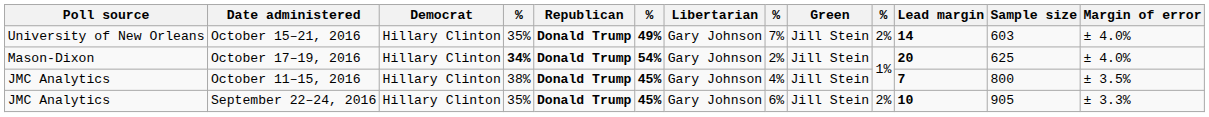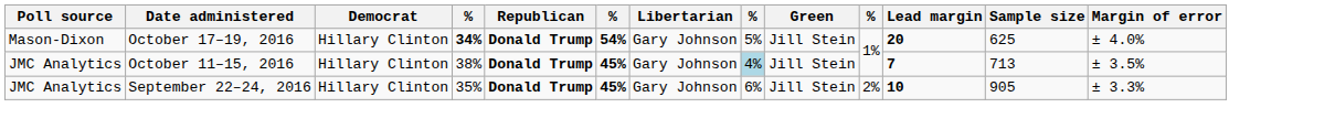 <table class="wikitable">
 <tr valign=bottom>
 <th>Poll source</th>
 <th>Date administered</th>
 <th>Democrat</th>
 <th>%</th>
 <th>Republican</th>
 <th>%</th>
 <th>Libertarian</th>
 <th>%</th>
 <th>Green</th>
 <th>%</th>
 <th>Lead margin</th>
 <th>Sample size</th>
 <th>Margin of error</th>
 </tr>
 <tr>
-<td>University of New Orleans</td>
-<td>October 15–21, 2016</td>
-<td>Hillary Clinton</td>
-<td>35%</td>
-<td><strong>Donald Trump</strong></td>
-<td><strong>49%</strong></td>
-<td>Gary Johnson</td>
-<td>7%</td>
-<td>Jill Stein</td>
-<td>2%</td>
-<td><strong>14</strong></td>
-<td>603</td>
-<td>± 4.0%</td>
-</tr>
-<tr>
 <td>Mason-Dixon</td>
 <td>October 17–19, 2016</td>
 <td>Hillary Clinton</td>
 <td><strong>34%</strong></td>
 <td><strong>Donald Trump</strong></td>
 <td><strong>54%</strong></td>
 <td>Gary Johnson</td>
-<td>2%</td>
+<td>5%</td>
 <td>Jill Stein</td>
 <td rowspan="2">1%</td>
 <td><strong>20</strong></td>
 <td>625</td>
 <td>± 4.0%</td>
 </tr>
 <tr>
 <td>JMC Analytics</td>
 <td>October 11–15, 2016</td>
 <td>Hillary Clinton</td>
 <td>38%</td>
 <td><strong>Donald Trump</strong></td>
 <td><strong>45%</strong></td>
 <td>Gary Johnson</td>
-<td>4%</td>
+<td style="background: lightblue;">4%</td>
 <td>Jill Stein</td>
 <td><strong>7</strong></td>
-<td>800</td>
+<td>713</td>
 <td>± 3.5%</td>
 </tr>
 <tr>
 <td>JMC Analytics</td>
 <td>September 22–24, 2016</td>
 <td>Hillary Clinton</td>
 <td>35%</td>
 <td><strong>Donald Trump</strong></td>
 <td><strong>45%</strong></td>
 <td>Gary Johnson</td>
 <td>6%</td>
 <td>Jill Stein</td>
 <td>2%</td>
 <td><strong>10</strong></td>
 <td>905</td>
 <td>± 3.3%</td>
 </tr>
 </table>
